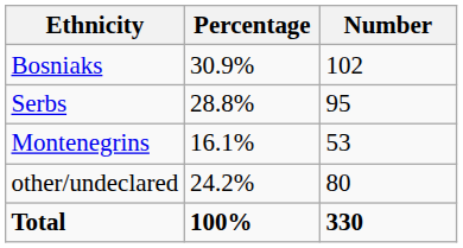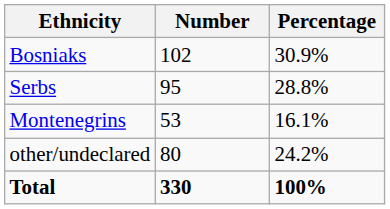 <table class="wikitable">
 <tr>
 <th width="100px">Ethnicity</th>
+<th width="80px">Number</th>
 <th width="80px">Percentage</th>
-<th width="80px">Number</th>
 </tr>
 <tr>
 <td><a href='#'>Bosniaks</a></td>
+<td>102</td>
 <td>30.9%</td>
-<td>102</td>
 </tr>
 <tr>
 <td><a href='#'>Serbs</a></td>
+<td>95</td>
 <td>28.8%</td>
-<td>95</td>
 </tr>
 <tr>
 <td><a href='#'>Montenegrins</a></td>
+<td>53</td>
 <td>16.1%</td>
-<td>53</td>
 </tr>
 <tr>
 <td>other/undeclared</td>
+<td>80</td>
 <td>24.2%</td>
-<td>80</td>
 </tr>
 <tr>
 <td><strong>Total</strong></td>
+<td><strong>330</strong></td>
 <td><strong>100%</strong></td>
-<td><strong>330</strong></td>
 </tr>
 </table>
